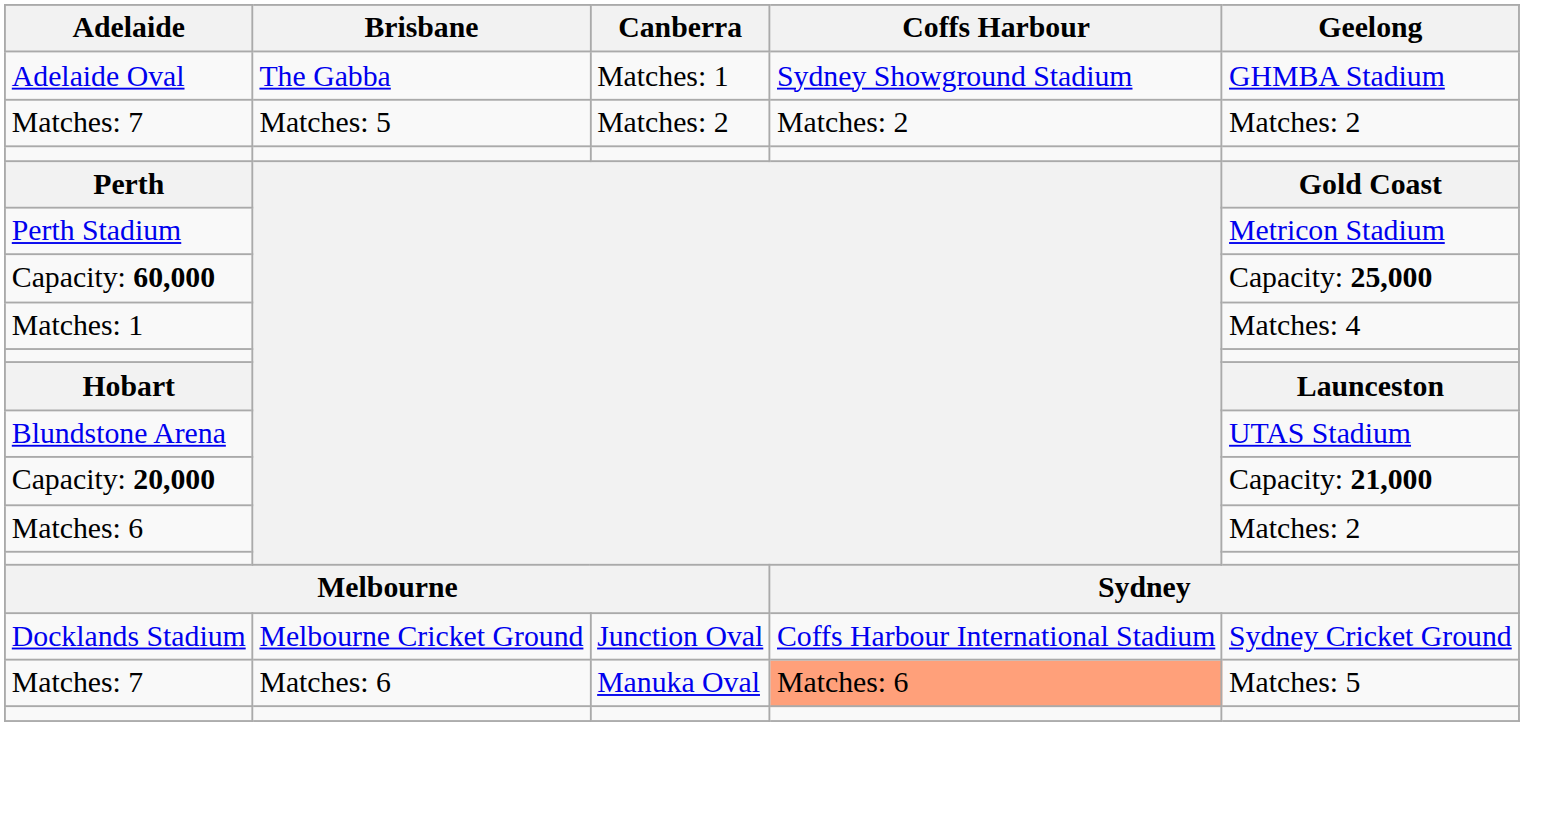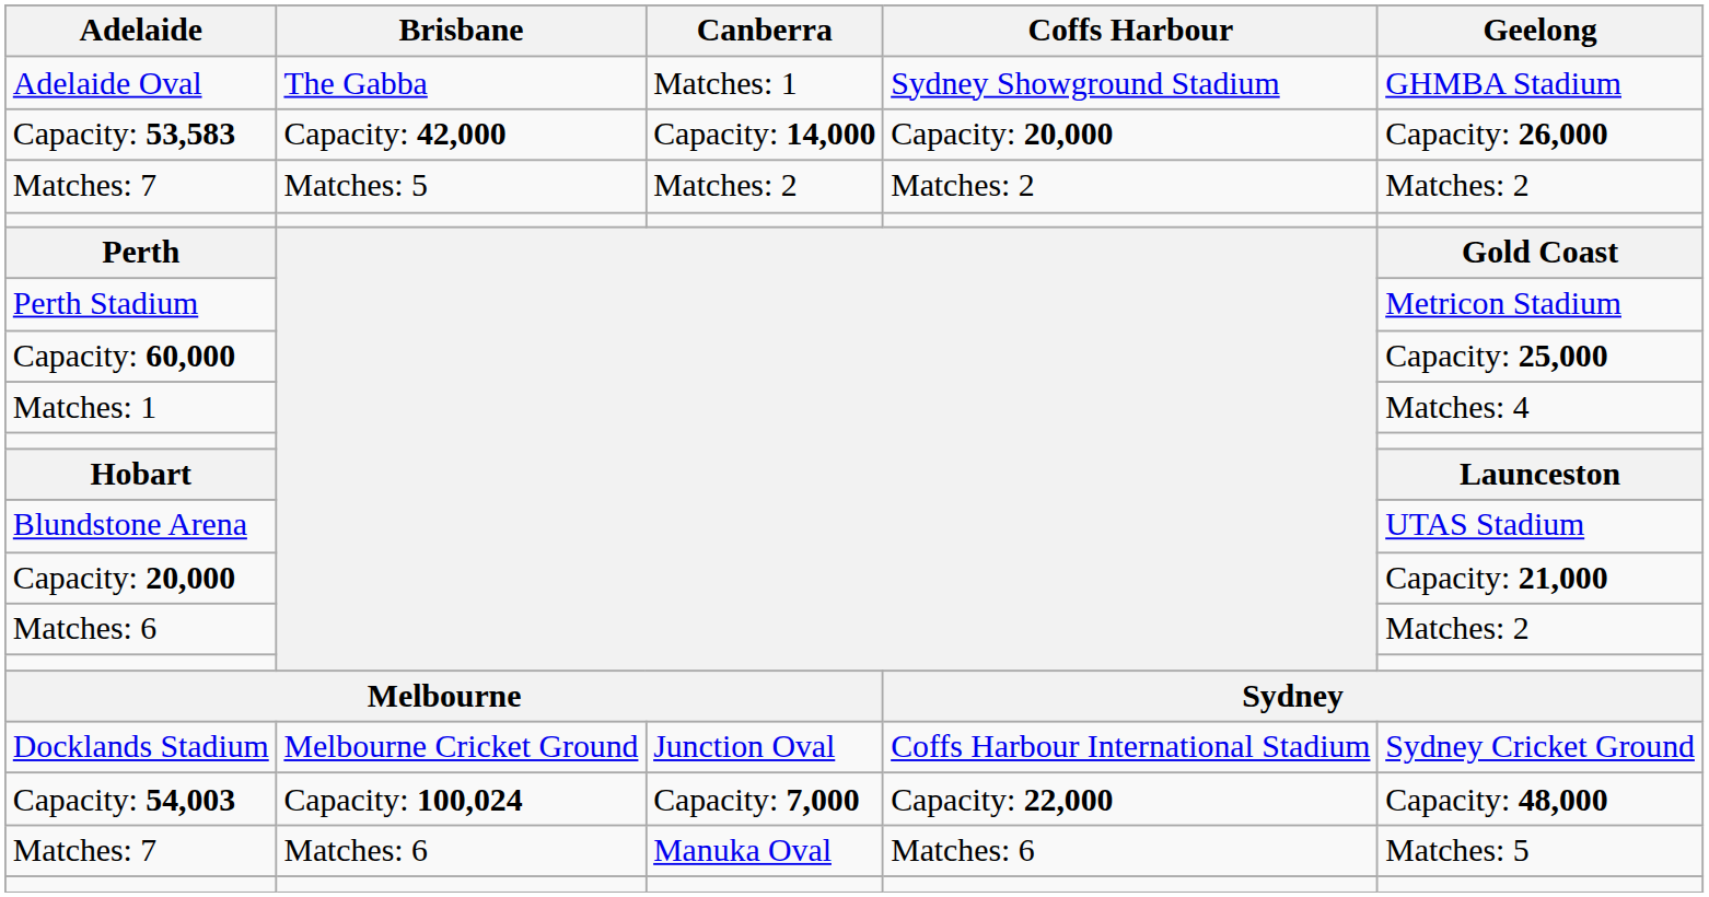 <table class="wikitable">
 <tr>
 <th>Adelaide</th>
 <th>Brisbane</th>
 <th>Canberra</th>
 <th>Coffs Harbour</th>
 <th>Geelong</th>
 </tr>
 <tr>
 <td><a href='#'>Adelaide Oval</a></td>
 <td><a href='#'>The Gabba</a></td>
 <td>Matches: 1</td>
 <td><a href='#'>Sydney Showground Stadium</a></td>
 <td><a href='#'>GHMBA Stadium</a></td>
+</tr>
+<tr>
+<td>Capacity: <strong>53,583</strong></td>
+<td>Capacity: <strong>42,000</strong></td>
+<td>Capacity: <strong>14,000</strong></td>
+<td>Capacity: <strong>20,000</strong></td>
+<td>Capacity: <strong>26,000</strong></td>
 </tr>
 <tr>
 <td>Matches: 7</td>
 <td>Matches: 5</td>
 <td>Matches: 2</td>
 <td>Matches: 2</td>
 <td>Matches: 2</td>
 </tr>
 <tr>
 <td></td>
 <td></td>
 <td></td>
 <td></td>
 <td></td>
 </tr>
 <tr>
 <th>Perth</th>
 <th rowspan=10 colspan="3"></th>
 <th>Gold Coast</th>
 </tr>
 <tr>
 <td><a href='#'>Perth Stadium</a></td>
 <td><a href='#'>Metricon Stadium</a></td>
 </tr>
 <tr>
 <td>Capacity: <strong>60,000</strong></td>
 <td>Capacity: <strong>25,000</strong></td>
 </tr>
 <tr>
 <td>Matches: 1</td>
 <td>Matches: 4</td>
 </tr>
 <tr>
 <td></td>
 <td></td>
 </tr>
 <tr>
 <th>Hobart</th>
 <th>Launceston</th>
 </tr>
 <tr>
 <td><a href='#'>Blundstone Arena</a></td>
 <td><a href='#'>UTAS Stadium</a></td>
 </tr>
 <tr>
 <td>Capacity: <strong>20,000</strong></td>
 <td>Capacity: <strong>21,000</strong></td>
 </tr>
 <tr>
 <td>Matches: 6</td>
 <td>Matches: 2</td>
 </tr>
 <tr>
 <td></td>
 <td></td>
 </tr>
 <tr>
 <th colspan="3">Melbourne</th>
 <th colspan="2">Sydney</th>
 </tr>
 <tr>
 <td><a href='#'>Docklands Stadium</a></td>
 <td><a href='#'>Melbourne Cricket Ground</a></td>
 <td><a href='#'>Junction Oval</a></td>
 <td><a href='#'>Coffs Harbour International Stadium</a></td>
 <td><a href='#'>Sydney Cricket Ground</a></td>
 </tr>
 <tr>
+<td>Capacity: <strong>54,003</strong></td>
+<td>Capacity: <strong>100,024</strong></td>
+<td>Capacity: <strong>7,000</strong></td>
+<td>Capacity: <strong>22,000</strong></td>
+<td>Capacity: <strong>48,000</strong></td>
+</tr>
+<tr>
 <td>Matches: 7</td>
 <td>Matches: 6</td>
 <td><a href='#'>Manuka Oval</a></td>
-<td style="background: lightsalmon;">Matches: 6</td>
+<td>Matches: 6</td>
 <td>Matches: 5</td>
 </tr>
 <tr>
 <td></td>
 <td></td>
 <td></td>
 <td></td>
 <td></td>
 </tr>
 </table>
